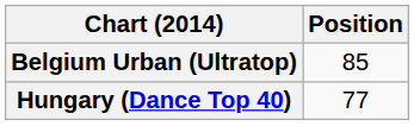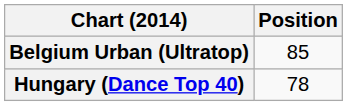 <table class="wikitable plainrowheaders" style="text-align:center">
 <tr>
 <th scope="col">Chart (2014)</th>
 <th scope="col">Position</th>
 </tr>
 <tr>
 <th scope="row">Belgium Urban (Ultratop)</th>
 <td>85</td>
 </tr>
 <tr>
 <th scope="row">Hungary (<a href='#'>Dance Top 40</a>)</th>
-<td style="text-align:center;">77</td>
+<td style="text-align:center;">78</td>
 </tr>
 </table>
